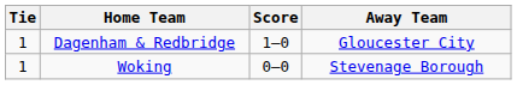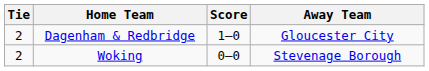 <table class="wikitable" style="text-align:center;">
 <tr>
 <th width=20>Tie</th>
 <th width=175>Home Team</th>
 <th width=20>Score</th>
 <th width=175>Away Team</th>
 </tr>
 <tr>
-<td>1</td>
+<td>2</td>
 <td><a href='#'>Dagenham & Redbridge</a></td>
 <td>1–0</td>
 <td><a href='#'>Gloucester City</a></td>
 </tr>
 <tr>
-<td>1</td>
+<td>2</td>
 <td><a href='#'>Woking</a></td>
 <td>0–0</td>
 <td><a href='#'>Stevenage Borough</a></td>
 </tr>
 </table>
